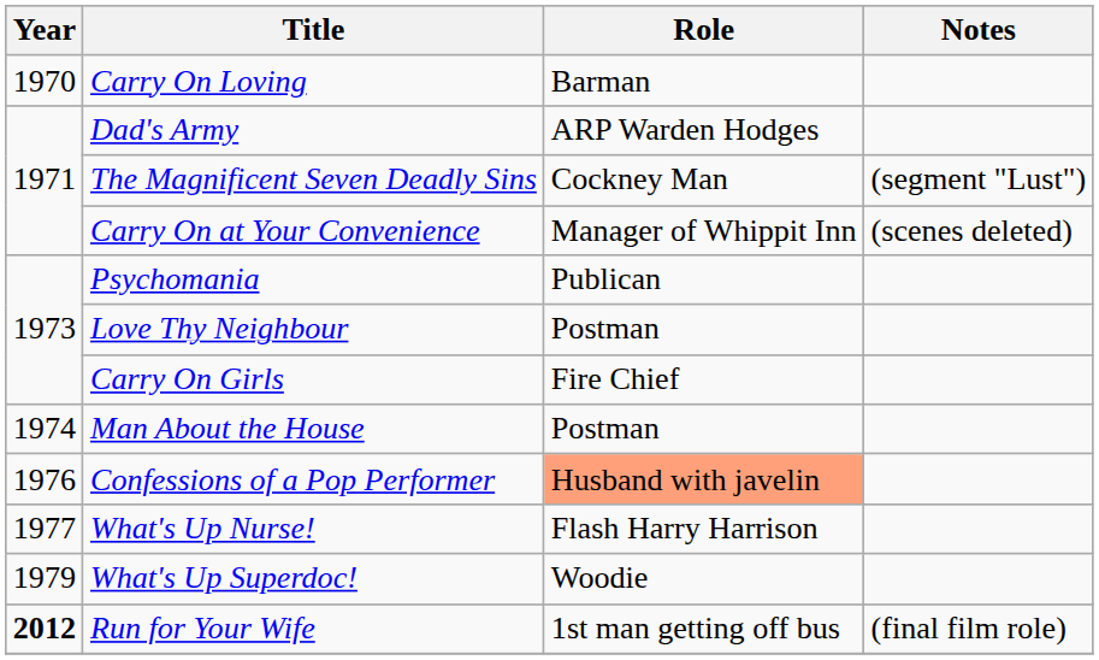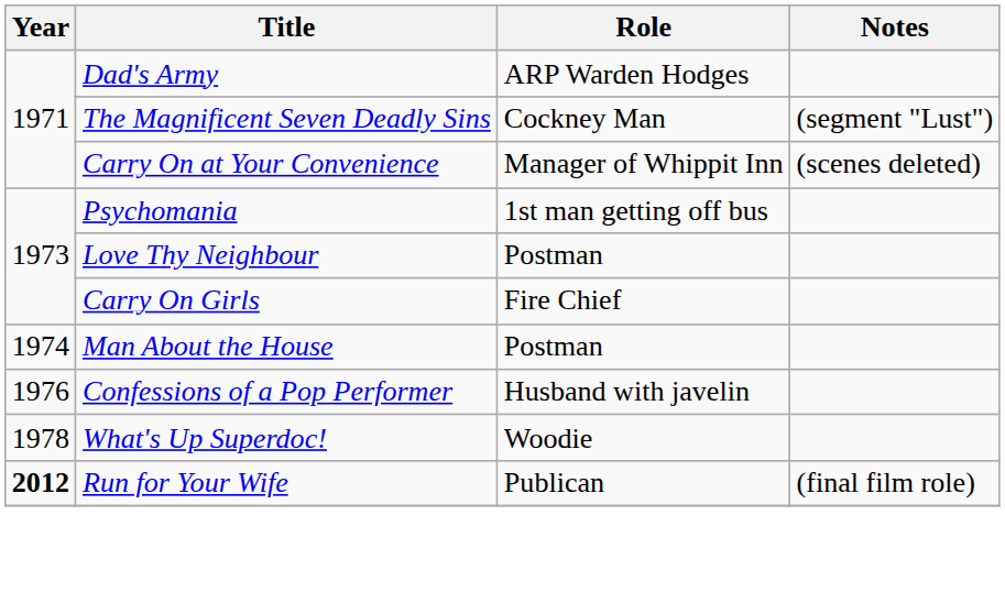 <table class="wikitable">
 <tr>
 <th>Year</th>
 <th>Title</th>
 <th>Role</th>
 <th>Notes</th>
-</tr>
-<tr>
-<td>1970</td>
-<td><em><a href='#'>Carry On Loving</a></em></td>
-<td>Barman</td>
-<td></td>
 </tr>
 <tr>
 <td rowspan="3">1971</td>
 <td><em><a href='#'>Dad's Army</a></em></td>
 <td>ARP Warden Hodges</td>
 <td></td>
 </tr>
 <tr>
 <td><em><a href='#'>The Magnificent Seven Deadly Sins</a></em></td>
 <td>Cockney Man</td>
 <td>(segment "Lust")</td>
 </tr>
 <tr>
 <td><em><a href='#'>Carry On at Your Convenience</a></em></td>
 <td>Manager of Whippit Inn</td>
 <td>(scenes deleted)</td>
 </tr>
 <tr>
 <td rowspan="3">1973</td>
 <td><em><a href='#'>Psychomania</a></em></td>
-<td>Publican</td>
+<td>1st man getting off bus</td>
 <td></td>
 </tr>
 <tr>
 <td><em><a href='#'>Love Thy Neighbour</a></em></td>
 <td>Postman</td>
 <td></td>
 </tr>
 <tr>
 <td><em><a href='#'>Carry On Girls</a></em></td>
 <td>Fire Chief</td>
 <td></td>
 </tr>
 <tr>
 <td>1974</td>
 <td><em><a href='#'>Man About the House</a></em></td>
 <td>Postman</td>
 <td></td>
 </tr>
 <tr>
 <td>1976</td>
 <td><em><a href='#'>Confessions of a Pop Performer</a></em></td>
-<td style="background: lightsalmon;">Husband with javelin</td>
+<td>Husband with javelin</td>
 <td></td>
 </tr>
 <tr>
-<td>1977</td>
-<td><em><a href='#'>What's Up Nurse!</a></em></td>
-<td>Flash Harry Harrison</td>
-<td></td>
-</tr>
-<tr>
-<td>1979</td>
+<td>1978</td>
 <td><em><a href='#'>What's Up Superdoc!</a></em></td>
 <td>Woodie</td>
 <td></td>
 </tr>
 <tr>
 <td><strong>2012</strong></td>
 <td><em><a href='#'>Run for Your Wife</a></em></td>
-<td>1st man getting off bus</td>
+<td>Publican</td>
 <td>(final film role)</td>
 </tr>
 <tr>
 </tr>
 </table>
